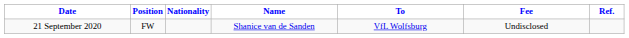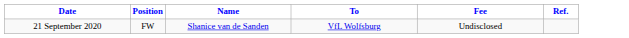 <table class="wikitable" style="text-align:center; font-size:90%; ">
 <tr>
 <th style="background:#FFFFFF; color:blue; width:200px;">Date</th>
 <th style="background:#FFFFFF; color:blue; width:50px;">Position</th>
-<th style="background:#FFFFFF; color:blue; width:50px;">Nationality</th>
 <th style="background:#FFFFFF; color:blue; width:200px;">Name</th>
 <th style="background:#FFFFFF; color:blue; width:200px;">To</th>
 <th style="background:#FFFFFF; color:blue; width:200px;">Fee</th>
 <th style="background:#FFFFFF; color:blue; width:50px;">Ref.</th>
 </tr>
 <tr>
 <td>21 September 2020</td>
 <td>FW</td>
-<td></td>
 <td><a href='#'>Shanice van de Sanden</a></td>
 <td><a href='#'>VfL Wolfsburg</a></td>
 <td>Undisclosed</td>
 <td></td>
 </tr>
 </table>
